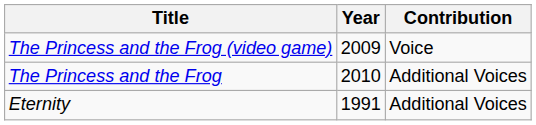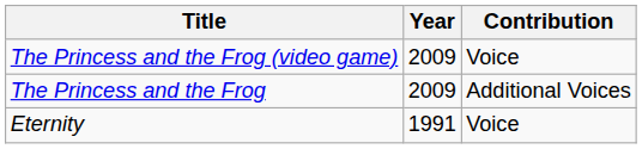 <table class="wikitable">
 <tr>
 <th>Title</th>
 <th>Year</th>
 <th>Contribution</th>
 </tr>
 <tr>
 <td><em><a href='#'>The Princess and the Frog (video game)</a></em></td>
 <td>2009</td>
 <td>Voice</td>
 </tr>
 <tr>
 <td><em><a href='#'>The Princess and the Frog</a></em></td>
-<td>2010</td>
+<td>2009</td>
 <td>Additional Voices</td>
 </tr>
 <tr>
 <td><em>Eternity</em></td>
 <td>1991</td>
-<td>Additional Voices</td>
+<td>Voice</td>
 </tr>
 </table>
